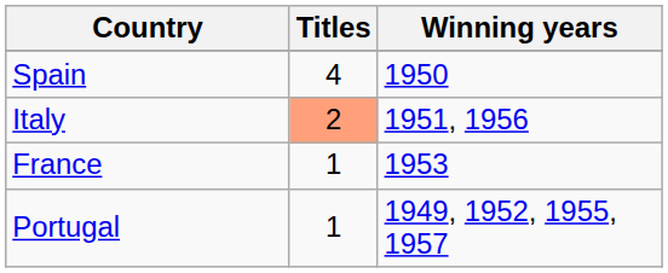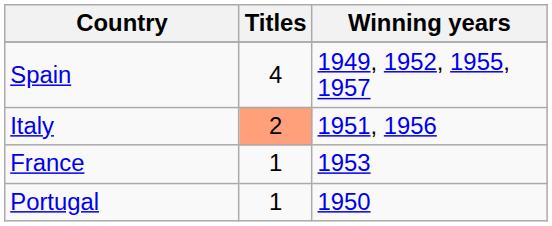 <table class="wikitable sortable">
 <tr>
 <th width=150px>Country</th>
 <th width=30px>Titles</th>
 <th width=150px>Winning years</th>
 </tr>
 <tr>
 </tr>
 <tr>
 <td> <a href='#'>Spain</a></td>
 <td align=center>4</td>
-<td><a href='#'>1950</a></td>
+<td><a href='#'>1949</a>, <a href='#'>1952</a>, <a href='#'>1955</a>, <a href='#'>1957</a></td>
 </tr>
 <tr>
 <td> <a href='#'>Italy</a></td>
 <td align=center style="background: lightsalmon;">2</td>
 <td><a href='#'>1951</a>, <a href='#'>1956</a></td>
 </tr>
 <tr>
 <td> <a href='#'>France</a></td>
 <td align=center>1</td>
 <td><a href='#'>1953</a></td>
 </tr>
 <tr>
 <td> <a href='#'>Portugal</a></td>
 <td align=center>1</td>
-<td><a href='#'>1949</a>, <a href='#'>1952</a>, <a href='#'>1955</a>, <a href='#'>1957</a></td>
+<td><a href='#'>1950</a></td>
 </tr>
 </table>
